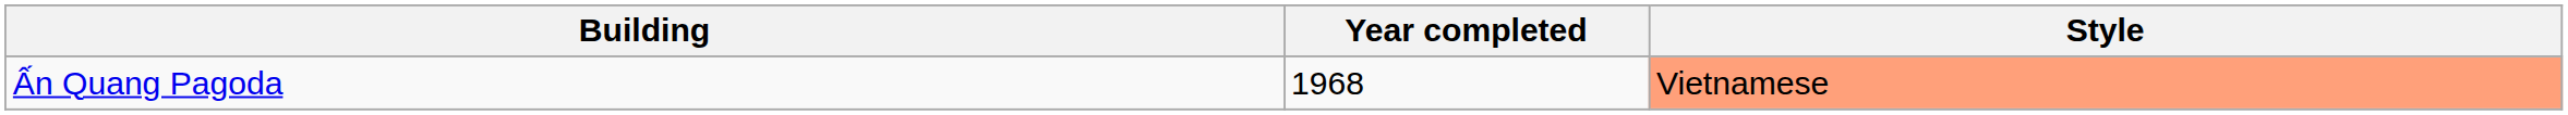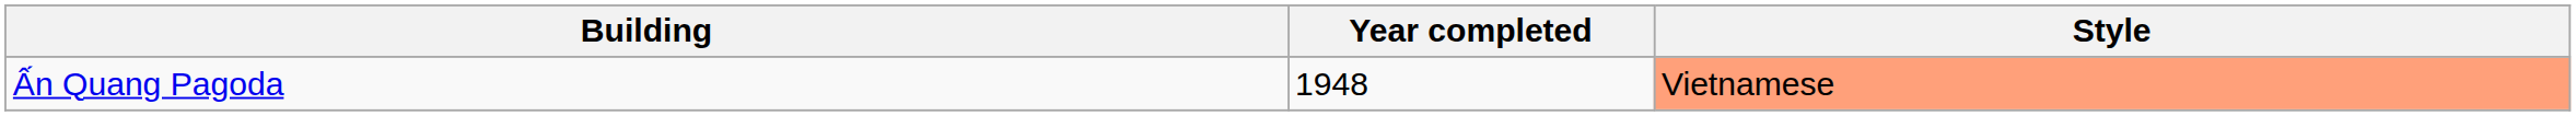 <table class="wikitable">
 <tr>
 <th width=28%>Building</th>
 <th width=8%>Year completed</th>
 <th width=20%>Style</th>
 </tr>
 <tr>
 <td><a href='#'>Ấn Quang Pagoda</a></td>
-<td>1968</td>
+<td>1948</td>
 <td style="background: lightsalmon;">Vietnamese</td>
 </tr>
 </table>
